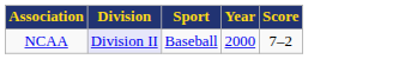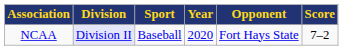 <table class="wikitable" style="text-align:center">
 <tr>
 <th style="background:#213372; color:#FEDA19;">Association</th>
 <th style="background:#213372; color:#FEDA19;">Division</th>
 <th style="background:#213372; color:#FEDA19;">Sport</th>
 <th style="background:#213372; color:#FEDA19;">Year</th>
+<th style="background:#213372; color:#FEDA19;">Opponent</th>
 <th style="background:#213372; color:#FEDA19;">Score</th>
 </tr>
 <tr align="center">
 <td rowspan="1"><a href='#'>NCAA</a></td>
 <td rowspan="1" style="background: lavender;"><a href='#'>Division II</a></td>
 <td rowspan="1"><a href='#'>Baseball</a></td>
-<td><a href='#'>2000</a></td>
+<td><a href='#'>2020</a></td>
+<td><a href='#'>Fort Hays State</a></td>
 <td>7–2</td>
 </tr>
 </table>
